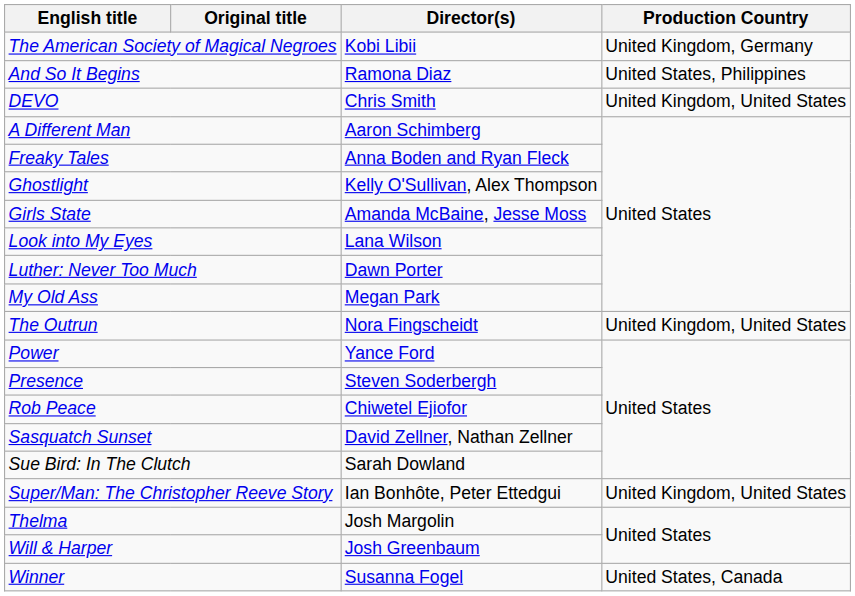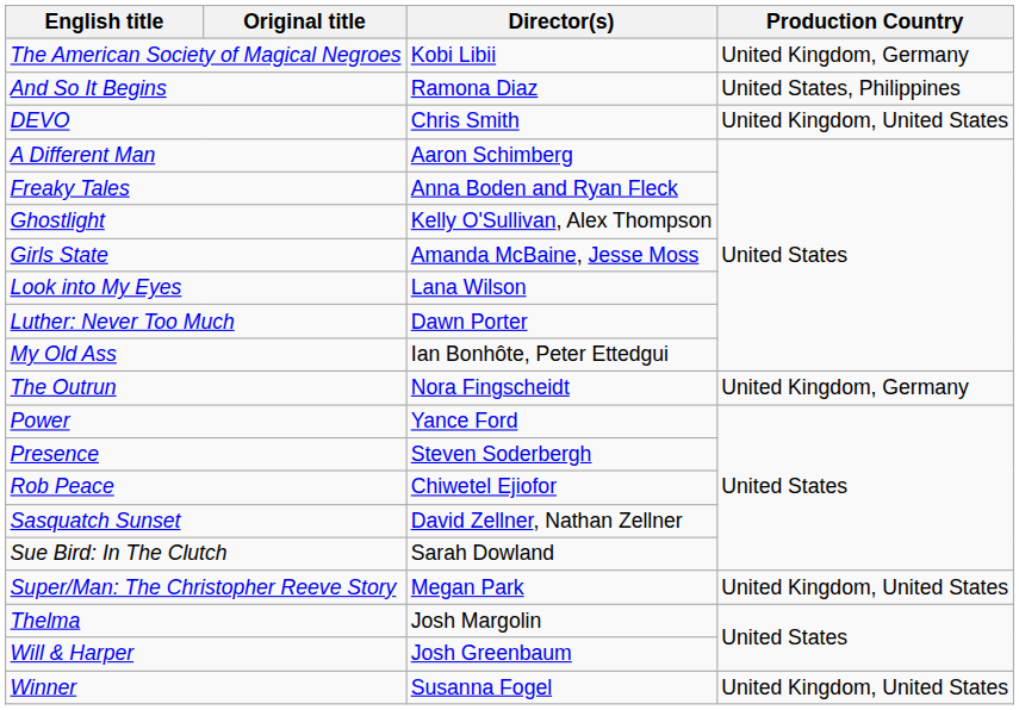 <table class="wikitable plainrowheaders" style="margin-bottom:4px">
 <tr>
 <th scope="col">English title</th>
 <th scope="col">Original title</th>
 <th scope="col">Director(s)</th>
 <th scope="col">Production Country</th>
 </tr>
 <tr>
 <td colspan="2" scope="row"><em><a href='#'>The American Society of Magical Negroes</a></em></td>
 <td><a href='#'>Kobi Libii</a></td>
 <td>United Kingdom, Germany</td>
 </tr>
 <tr>
 <td colspan="2" scope="row"><em><a href='#'>And So It Begins</a></em></td>
 <td><a href='#'>Ramona Diaz</a></td>
 <td>United States, Philippines</td>
 </tr>
 <tr>
 <td colspan="2" scope="row"><em><a href='#'>DEVO</a></em></td>
 <td><a href='#'>Chris Smith</a></td>
 <td>United Kingdom, United States</td>
 </tr>
 <tr>
 <td colspan="2" scope="row"><em><a href='#'>A Different Man</a></em></td>
 <td><a href='#'>Aaron Schimberg</a></td>
 <td rowspan="7">United States</td>
 </tr>
 <tr>
 <td colspan="2" scope="row"><em><a href='#'>Freaky Tales</a></em></td>
 <td><a href='#'>Anna Boden and Ryan Fleck</a></td>
 </tr>
 <tr>
 <td colspan="2" scope="row"><em><a href='#'>Ghostlight</a></em></td>
 <td><a href='#'>Kelly O'Sullivan</a>, Alex Thompson</td>
 </tr>
 <tr>
 <td colspan="2" scope="row"><em><a href='#'>Girls State</a></em></td>
 <td><a href='#'>Amanda McBaine</a>, <a href='#'>Jesse Moss</a></td>
 </tr>
 <tr>
 <td colspan="2" scope="row"><em><a href='#'>Look into My Eyes</a></em></td>
 <td><a href='#'>Lana Wilson</a></td>
 </tr>
 <tr>
 <td colspan="2" scope="row"><em><a href='#'>Luther: Never Too Much</a></em></td>
 <td><a href='#'>Dawn Porter</a></td>
 </tr>
 <tr>
 <td colspan="2" scope="row"><em><a href='#'>My Old Ass</a></em></td>
-<td><a href='#'>Megan Park</a></td>
+<td>Ian Bonhôte, Peter Ettedgui</td>
 </tr>
 <tr>
 <td colspan="2" scope="row"><em><a href='#'>The Outrun</a></em></td>
 <td><a href='#'>Nora Fingscheidt</a></td>
-<td>United Kingdom, United States</td>
+<td>United Kingdom, Germany</td>
 </tr>
 <tr>
 <td colspan="2" scope="row"><em><a href='#'>Power</a></em></td>
 <td><a href='#'>Yance Ford</a></td>
 <td rowspan="5">United States</td>
 </tr>
 <tr>
 <td colspan="2" scope="row"><em><a href='#'>Presence</a></em></td>
 <td><a href='#'>Steven Soderbergh</a></td>
 </tr>
 <tr>
 <td colspan="2" scope="row"><em><a href='#'>Rob Peace</a></em></td>
 <td><a href='#'>Chiwetel Ejiofor</a></td>
 </tr>
 <tr>
 <td colspan="2" scope="row"><em><a href='#'>Sasquatch Sunset</a></em></td>
 <td><a href='#'>David Zellner</a>, Nathan Zellner</td>
 </tr>
 <tr>
 <td colspan="2" scope="row"><em>Sue Bird: In The Clutch</em></td>
 <td>Sarah Dowland</td>
 </tr>
 <tr>
 <td colspan="2" scope="row"><em><a href='#'>Super/Man: The Christopher Reeve Story</a></em></td>
-<td>Ian Bonhôte, Peter Ettedgui</td>
+<td><a href='#'>Megan Park</a></td>
 <td>United Kingdom, United States</td>
 </tr>
 <tr>
 <td colspan="2" scope="row"><em><a href='#'>Thelma</a></em></td>
 <td>Josh Margolin</td>
 <td rowspan="2">United States</td>
 </tr>
 <tr>
 <td colspan="2" scope="row"><em><a href='#'>Will & Harper</a></em></td>
 <td><a href='#'>Josh Greenbaum</a></td>
 </tr>
 <tr>
 <td colspan="2" scope="row"><em><a href='#'>Winner</a></em></td>
 <td><a href='#'>Susanna Fogel</a></td>
-<td>United States, Canada</td>
+<td>United Kingdom, United States</td>
 </tr>
 </table>
